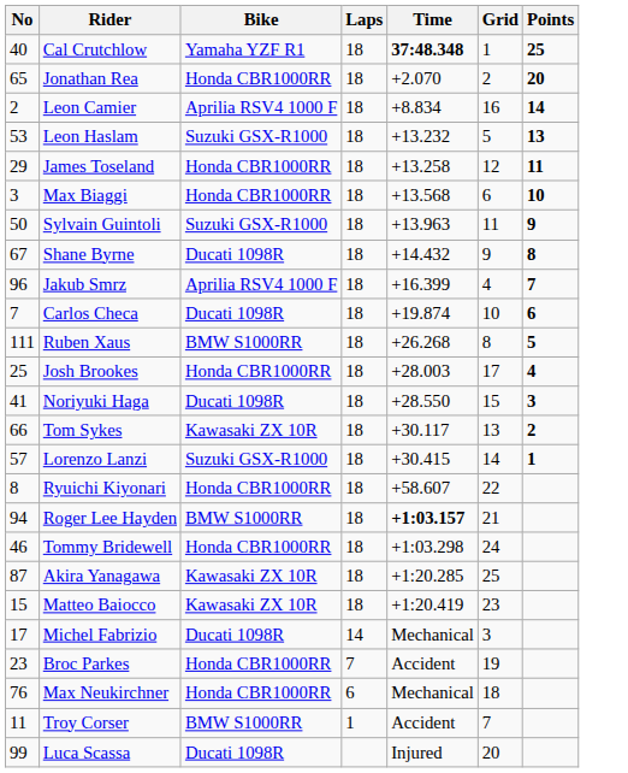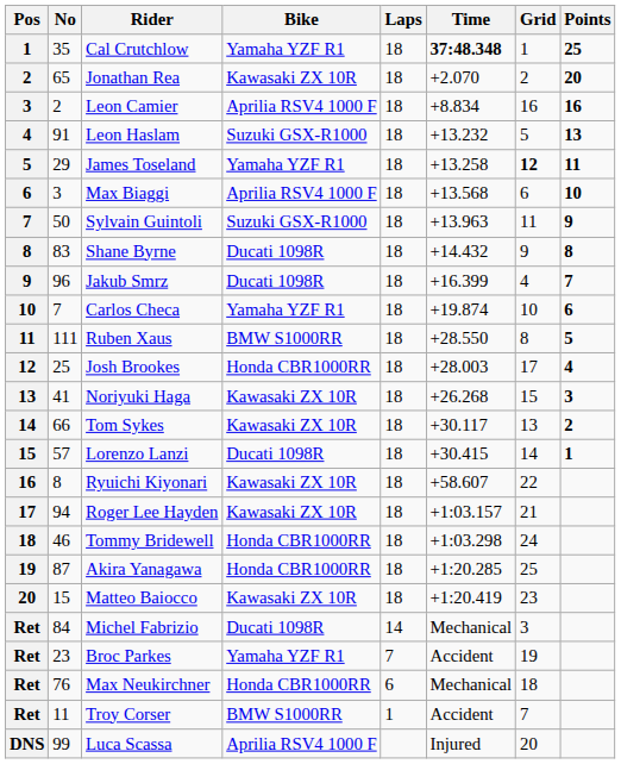 <table class="wikitable" style="font-size: 95%;">
 <tr>
+<th>Pos</th>
 <th>No</th>
 <th>Rider</th>
 <th>Bike</th>
 <th>Laps</th>
 <th>Time</th>
 <th>Grid</th>
 <th>Points</th>
 </tr>
 <tr>
-<td>40</td>
+<th>1</th>
+<td>35</td>
 <td> <a href='#'>Cal Crutchlow</a></td>
 <td><a href='#'>Yamaha YZF R1</a></td>
 <td>18</td>
 <td><strong>37:48.348</strong></td>
 <td>1</td>
 <td><strong>25</strong></td>
 </tr>
 <tr>
+<th>2</th>
 <td>65</td>
 <td> <a href='#'>Jonathan Rea</a></td>
-<td><a href='#'>Honda CBR1000RR</a></td>
+<td><a href='#'>Kawasaki ZX 10R</a></td>
 <td>18</td>
 <td>+2.070</td>
 <td>2</td>
 <td><strong>20</strong></td>
 </tr>
 <tr>
+<th>3</th>
 <td>2</td>
 <td> <a href='#'>Leon Camier</a></td>
 <td><a href='#'>Aprilia RSV4 1000 F</a></td>
 <td>18</td>
 <td>+8.834</td>
 <td>16</td>
-<td><strong>14</strong></td>
+<td><strong>16</strong></td>
 </tr>
 <tr>
-<td>53</td>
+<th>4</th>
+<td>91</td>
 <td> <a href='#'>Leon Haslam</a></td>
 <td><a href='#'>Suzuki GSX-R1000</a></td>
 <td>18</td>
 <td>+13.232</td>
 <td>5</td>
 <td><strong>13</strong></td>
 </tr>
 <tr>
+<th>5</th>
 <td>29</td>
 <td> <a href='#'>James Toseland</a></td>
-<td><a href='#'>Honda CBR1000RR</a></td>
+<td><a href='#'>Yamaha YZF R1</a></td>
 <td>18</td>
 <td>+13.258</td>
-<td>12</td>
+<td><strong>12</strong></td>
 <td><strong>11</strong></td>
 </tr>
 <tr>
+<th>6</th>
 <td>3</td>
 <td> <a href='#'>Max Biaggi</a></td>
-<td><a href='#'>Honda CBR1000RR</a></td>
+<td><a href='#'>Aprilia RSV4 1000 F</a></td>
 <td>18</td>
 <td>+13.568</td>
 <td>6</td>
 <td><strong>10</strong></td>
 </tr>
 <tr>
+<th>7</th>
 <td>50</td>
 <td> <a href='#'>Sylvain Guintoli</a></td>
 <td><a href='#'>Suzuki GSX-R1000</a></td>
 <td>18</td>
 <td>+13.963</td>
 <td>11</td>
 <td><strong>9</strong></td>
 </tr>
 <tr>
-<td>67</td>
+<th>8</th>
+<td>83</td>
 <td> <a href='#'>Shane Byrne</a></td>
 <td><a href='#'>Ducati 1098R</a></td>
 <td>18</td>
 <td>+14.432</td>
 <td>9</td>
 <td><strong>8</strong></td>
 </tr>
 <tr>
+<th>9</th>
 <td>96</td>
 <td> <a href='#'>Jakub Smrz</a></td>
-<td><a href='#'>Aprilia RSV4 1000 F</a></td>
+<td><a href='#'>Ducati 1098R</a></td>
 <td>18</td>
 <td>+16.399</td>
 <td>4</td>
 <td><strong>7</strong></td>
 </tr>
 <tr>
+<th>10</th>
 <td>7</td>
 <td> <a href='#'>Carlos Checa</a></td>
-<td><a href='#'>Ducati 1098R</a></td>
+<td><a href='#'>Yamaha YZF R1</a></td>
 <td>18</td>
 <td>+19.874</td>
 <td>10</td>
 <td><strong>6</strong></td>
 </tr>
 <tr>
+<th>11</th>
 <td>111</td>
 <td> <a href='#'>Ruben Xaus</a></td>
 <td><a href='#'>BMW S1000RR</a></td>
 <td>18</td>
-<td>+26.268</td>
+<td>+28.550</td>
 <td>8</td>
 <td><strong>5</strong></td>
 </tr>
 <tr>
+<th>12</th>
 <td>25</td>
 <td> <a href='#'>Josh Brookes</a></td>
 <td><a href='#'>Honda CBR1000RR</a></td>
 <td>18</td>
 <td>+28.003</td>
 <td>17</td>
 <td><strong>4</strong></td>
 </tr>
 <tr>
+<th>13</th>
 <td>41</td>
 <td> <a href='#'>Noriyuki Haga</a></td>
-<td><a href='#'>Ducati 1098R</a></td>
+<td><a href='#'>Kawasaki ZX 10R</a></td>
 <td>18</td>
-<td>+28.550</td>
+<td>+26.268</td>
 <td>15</td>
 <td><strong>3</strong></td>
 </tr>
 <tr>
+<th>14</th>
 <td>66</td>
 <td> <a href='#'>Tom Sykes</a></td>
 <td><a href='#'>Kawasaki ZX 10R</a></td>
 <td>18</td>
 <td>+30.117</td>
 <td>13</td>
 <td><strong>2</strong></td>
 </tr>
 <tr>
+<th>15</th>
 <td>57</td>
 <td> <a href='#'>Lorenzo Lanzi</a></td>
-<td><a href='#'>Suzuki GSX-R1000</a></td>
+<td><a href='#'>Ducati 1098R</a></td>
 <td>18</td>
 <td>+30.415</td>
 <td>14</td>
 <td><strong>1</strong></td>
 </tr>
 <tr>
+<th>16</th>
 <td>8</td>
 <td> <a href='#'>Ryuichi Kiyonari</a></td>
-<td><a href='#'>Honda CBR1000RR</a></td>
+<td><a href='#'>Kawasaki ZX 10R</a></td>
 <td>18</td>
 <td>+58.607</td>
 <td>22</td>
 <td></td>
 </tr>
 <tr>
+<th>17</th>
 <td>94</td>
 <td> <a href='#'>Roger Lee Hayden</a></td>
-<td><a href='#'>BMW S1000RR</a></td>
+<td><a href='#'>Kawasaki ZX 10R</a></td>
 <td>18</td>
-<td><strong>+1:03.157</strong></td>
+<td>+1:03.157</td>
 <td>21</td>
 <td></td>
 </tr>
 <tr>
+<th>18</th>
 <td>46</td>
 <td> <a href='#'>Tommy Bridewell</a></td>
 <td><a href='#'>Honda CBR1000RR</a></td>
 <td>18</td>
 <td>+1:03.298</td>
 <td>24</td>
 <td></td>
 </tr>
 <tr>
+<th>19</th>
 <td>87</td>
 <td> <a href='#'>Akira Yanagawa</a></td>
-<td><a href='#'>Kawasaki ZX 10R</a></td>
+<td><a href='#'>Honda CBR1000RR</a></td>
 <td>18</td>
 <td>+1:20.285</td>
 <td>25</td>
 <td></td>
 </tr>
 <tr>
+<th>20</th>
 <td>15</td>
 <td> <a href='#'>Matteo Baiocco</a></td>
 <td><a href='#'>Kawasaki ZX 10R</a></td>
 <td>18</td>
 <td>+1:20.419</td>
 <td>23</td>
 <td></td>
 </tr>
 <tr>
-<td>17</td>
+<th>Ret</th>
+<td>84</td>
 <td> <a href='#'>Michel Fabrizio</a></td>
 <td><a href='#'>Ducati 1098R</a></td>
 <td>14</td>
 <td>Mechanical</td>
 <td>3</td>
 <td></td>
 </tr>
 <tr>
+<th>Ret</th>
 <td>23</td>
 <td> <a href='#'>Broc Parkes</a></td>
-<td><a href='#'>Honda CBR1000RR</a></td>
+<td><a href='#'>Yamaha YZF R1</a></td>
 <td>7</td>
 <td>Accident</td>
 <td>19</td>
 <td></td>
 </tr>
 <tr>
+<th>Ret</th>
 <td>76</td>
 <td> <a href='#'>Max Neukirchner</a></td>
 <td><a href='#'>Honda CBR1000RR</a></td>
 <td>6</td>
 <td>Mechanical</td>
 <td>18</td>
 <td></td>
 </tr>
 <tr>
+<th>Ret</th>
 <td>11</td>
 <td> <a href='#'>Troy Corser</a></td>
 <td><a href='#'>BMW S1000RR</a></td>
 <td>1</td>
 <td>Accident</td>
 <td>7</td>
 <td></td>
 </tr>
 <tr>
+<th>DNS</th>
 <td>99</td>
 <td> <a href='#'>Luca Scassa</a></td>
-<td><a href='#'>Ducati 1098R</a></td>
+<td><a href='#'>Aprilia RSV4 1000 F</a></td>
 <td></td>
 <td>Injured</td>
 <td>20</td>
 <td></td>
 </tr>
 </table>
